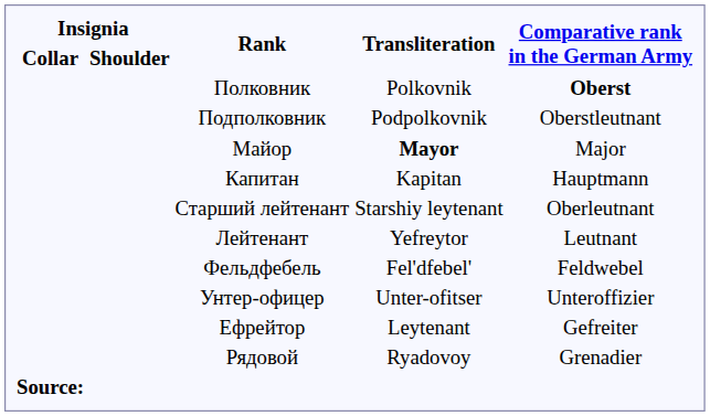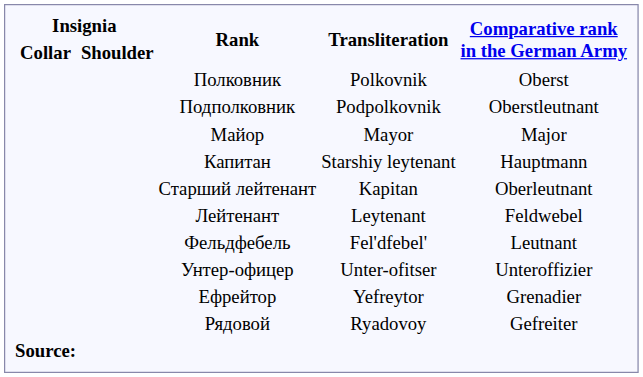 <table style="border:1px solid #8888aa; background-color:#f7f8ff; padding:5px; font-size:95%; margin: 0px 12px 12px 0px;">
 <tr style="text-align:center;">
 <th colspan=2>Insignia</th>
 <th rowspan=2>Rank</th>
 <th rowspan=2>Transliteration</th>
 <th rowspan=2><a href='#'>Comparative rank<br> in the German Army</a></th>
 </tr>
 <tr style="text-align:center;">
 <th>Collar</th>
 <th>Shoulder</th>
 </tr>
 <tr style="text-align:center;">
 <td rowspan=6></td>
 <td></td>
 <td>Полковник</td>
 <td>Polkovnik</td>
-<td><strong>Oberst</strong></td>
+<td>Oberst</td>
 </tr>
 <tr style="text-align:center;">
 <td></td>
 <td>Подполковник</td>
 <td>Podpolkovnik</td>
 <td>Oberstleutnant</td>
 </tr>
 <tr style="text-align:center;">
 <td></td>
 <td>Майор</td>
-<td><strong>Mayor</strong></td>
+<td>Mayor</td>
 <td>Major</td>
 </tr>
 <tr style="text-align:center;">
 <td></td>
 <td>Капитан</td>
-<td>Kapitan</td>
+<td>Starshiy leytenant</td>
 <td>Hauptmann</td>
 </tr>
 <tr style="text-align:center;">
 <td></td>
 <td>Старший лейтенант</td>
-<td>Starshiy leytenant</td>
+<td>Kapitan</td>
 <td>Oberleutnant</td>
 </tr>
 <tr style="text-align:center;">
 <td></td>
 <td>Лейтенант</td>
-<td>Yefreytor</td>
-<td>Leutnant</td>
+<td>Leytenant</td>
+<td>Feldwebel</td>
 </tr>
 <tr style="text-align:center;">
 <td rowspan=4></td>
 <td></td>
 <td>Фельдфебель</td>
 <td>Fel'dfebel'</td>
-<td>Feldwebel</td>
+<td>Leutnant</td>
 </tr>
 <tr style="text-align:center;">
 <td></td>
 <td>Унтер-офицер</td>
 <td>Unter-ofitser</td>
 <td>Unteroffizier</td>
 </tr>
 <tr style="text-align:center;">
 <td></td>
 <td>Ефрейтор</td>
-<td>Leytenant</td>
-<td>Gefreiter</td>
+<td>Yefreytor</td>
+<td>Grenadier</td>
 </tr>
 <tr style="text-align:center;">
 <td></td>
 <td>Рядовой</td>
 <td>Ryadovoy</td>
-<td>Grenadier</td>
+<td>Gefreiter</td>
 </tr>
 <tr>
 <th>Source:</th>
 <td></td>
 </tr>
 </table>
